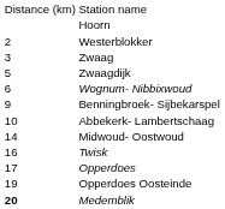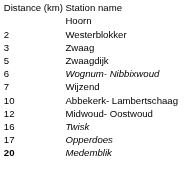 <table>
 <tr>
 <td>Distance (km)</td>
 <td>Station name</td>
 </tr>
 <tr>
 <td></td>
 <td>Hoorn</td>
 </tr>
 <tr>
 <td>2</td>
 <td>Westerblokker</td>
 </tr>
 <tr>
 <td>3</td>
 <td>Zwaag</td>
 </tr>
 <tr>
 <td>5</td>
 <td>Zwaagdijk</td>
 </tr>
 <tr>
 <td>6</td>
 <td><em>Wognum- Nibbixwoud</em></td>
 </tr>
 <tr>
-<td>9</td>
-<td>Benningbroek- Sijbekarspel</td>
+<td>7</td>
+<td>Wijzend</td>
 </tr>
 <tr>
 <td>10</td>
 <td>Abbekerk- Lambertschaag</td>
 </tr>
 <tr>
-<td>14</td>
+<td>12</td>
 <td>Midwoud- Oostwoud</td>
 </tr>
 <tr>
 <td>16</td>
 <td><em>Twisk</em></td>
 </tr>
 <tr>
 <td>17</td>
 <td><em>Opperdoes</em></td>
 </tr>
 <tr>
-<td>19</td>
-<td>Opperdoes Oosteinde</td>
-</tr>
-<tr>
 <td><strong>20</strong></td>
 <td><em>Medemblik</em></td>
 </tr>
 </table>
